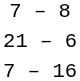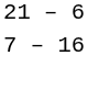 <table style="text-align:center">
 <tr>
 <th width=200></th>
 <th width=100></th>
 <th width=200></th>
-</tr>
-<tr>
-<td align=right></td>
-<td>7 – 8</td>
-<td align=left><strong></strong></td>
 </tr>
 <tr>
 <td align=right><strong></strong></td>
 <td>21 – 6</td>
 <td align=left></td>
 </tr>
 <tr>
 <td align=right></td>
 <td>7 – 16</td>
 <td align=left><strong></strong></td>
 </tr>
 </table>
